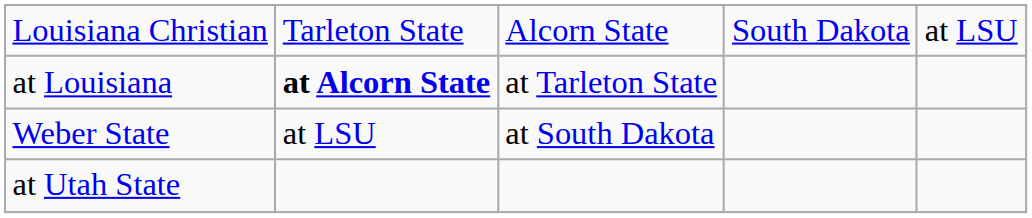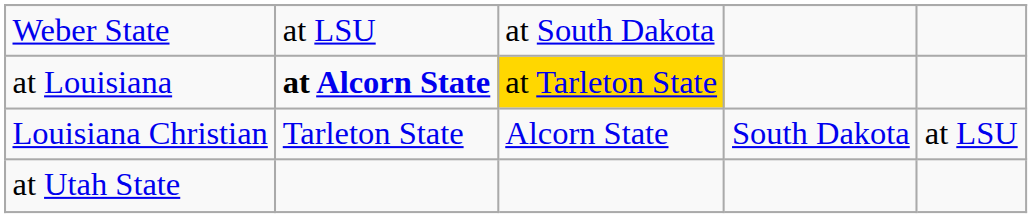 <table class="wikitable">
 <tr>
+</tr>
+<tr>
+<td><a href='#'>Weber State</a></td>
+<td>at <a href='#'>LSU</a></td>
+<td>at <a href='#'>South Dakota</a></td>
+<td></td>
+<td></td>
+</tr>
+<tr>
+<td>at <a href='#'>Louisiana</a></td>
+<td><strong>at <a href='#'>Alcorn State</a></strong></td>
+<td style="background: gold;">at <a href='#'>Tarleton State</a></td>
+<td></td>
+<td></td>
 </tr>
 <tr>
 <td><a href='#'>Louisiana Christian</a></td>
 <td><a href='#'>Tarleton State</a></td>
 <td><a href='#'>Alcorn State</a></td>
 <td><a href='#'>South Dakota</a></td>
 <td>at <a href='#'>LSU</a></td>
 </tr>
 <tr>
-<td>at <a href='#'>Louisiana</a></td>
-<td><strong>at <a href='#'>Alcorn State</a></strong></td>
-<td>at <a href='#'>Tarleton State</a></td>
-<td></td>
-<td></td>
-</tr>
-<tr>
-<td><a href='#'>Weber State</a></td>
-<td>at <a href='#'>LSU</a></td>
-<td>at <a href='#'>South Dakota</a></td>
-<td></td>
-<td></td>
-</tr>
-<tr>
 <td>at <a href='#'>Utah State</a></td>
 <td></td>
 <td></td>
 <td></td>
 </tr>
 </table>
